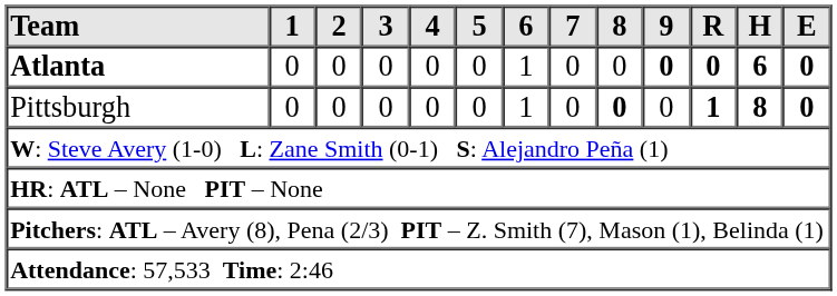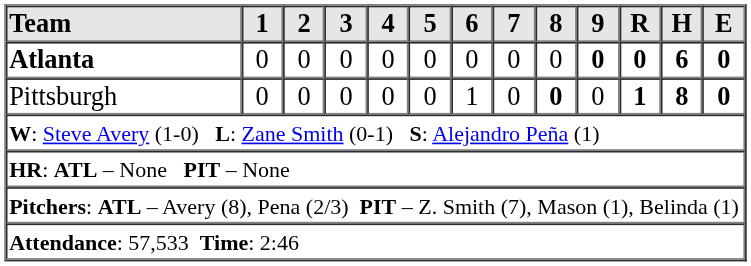 <table border="1" cellspacing="0"  style="width:450px; margin-left:3em;">
 <tr style="text-align:center; background:#e6e6e6;">
 <th style="text-align:left; width:28%;">Team</th>
 <th width=5%>1</th>
 <th width=5%>2</th>
 <th width=5%>3</th>
 <th width=5%>4</th>
 <th width=5%>5</th>
 <th width=5%>6</th>
 <th width=5%>7</th>
 <th width=5%>8</th>
 <th width=5%>9</th>
 <th width=5%>R</th>
 <th width=5%>H</th>
 <th width=5%>E</th>
 </tr>
 <tr style="text-align:center;">
 <td align=left><strong>Atlanta</strong></td>
 <td>0</td>
 <td>0</td>
 <td>0</td>
 <td>0</td>
 <td>0</td>
-<td>1</td>
+<td>0</td>
 <td>0</td>
 <td>0</td>
 <td><strong>0</strong></td>
 <td><strong>0</strong></td>
 <td><strong>6</strong></td>
 <td><strong>0</strong></td>
 </tr>
 <tr style="text-align:center;">
 <td align=left>Pittsburgh</td>
 <td>0</td>
 <td>0</td>
 <td>0</td>
 <td>0</td>
 <td>0</td>
 <td>1</td>
 <td>0</td>
 <td><strong>0</strong></td>
 <td>0</td>
 <td><strong>1</strong></td>
 <td><strong>8</strong></td>
 <td><strong>0</strong></td>
 </tr>
 <tr style="text-align:left;">
 <td colspan=13><small><strong>W</strong>: <a href='#'>Steve Avery</a> (1-0)   <strong>L</strong>: <a href='#'>Zane Smith</a> (0-1)   <strong>S</strong>: <a href='#'>Alejandro Peña</a> (1)</small></td>
 </tr>
 <tr style="text-align:left;">
 <td colspan=13><small><strong>HR</strong>: <strong>ATL</strong> –  None   <strong>PIT</strong> – None</small></td>
 </tr>
 <tr style="text-align:left;">
 <td colspan=13><small><strong>Pitchers</strong>: <strong>ATL</strong> – Avery (8), Pena (2/3)  <strong>PIT</strong> – Z. Smith (7), Mason (1), Belinda (1)</small></td>
 </tr>
 <tr style="text-align:left;">
 <td colspan=13><small><strong>Attendance</strong>: 57,533  <strong>Time</strong>: 2:46</small></td>
 </tr>
 </table>
